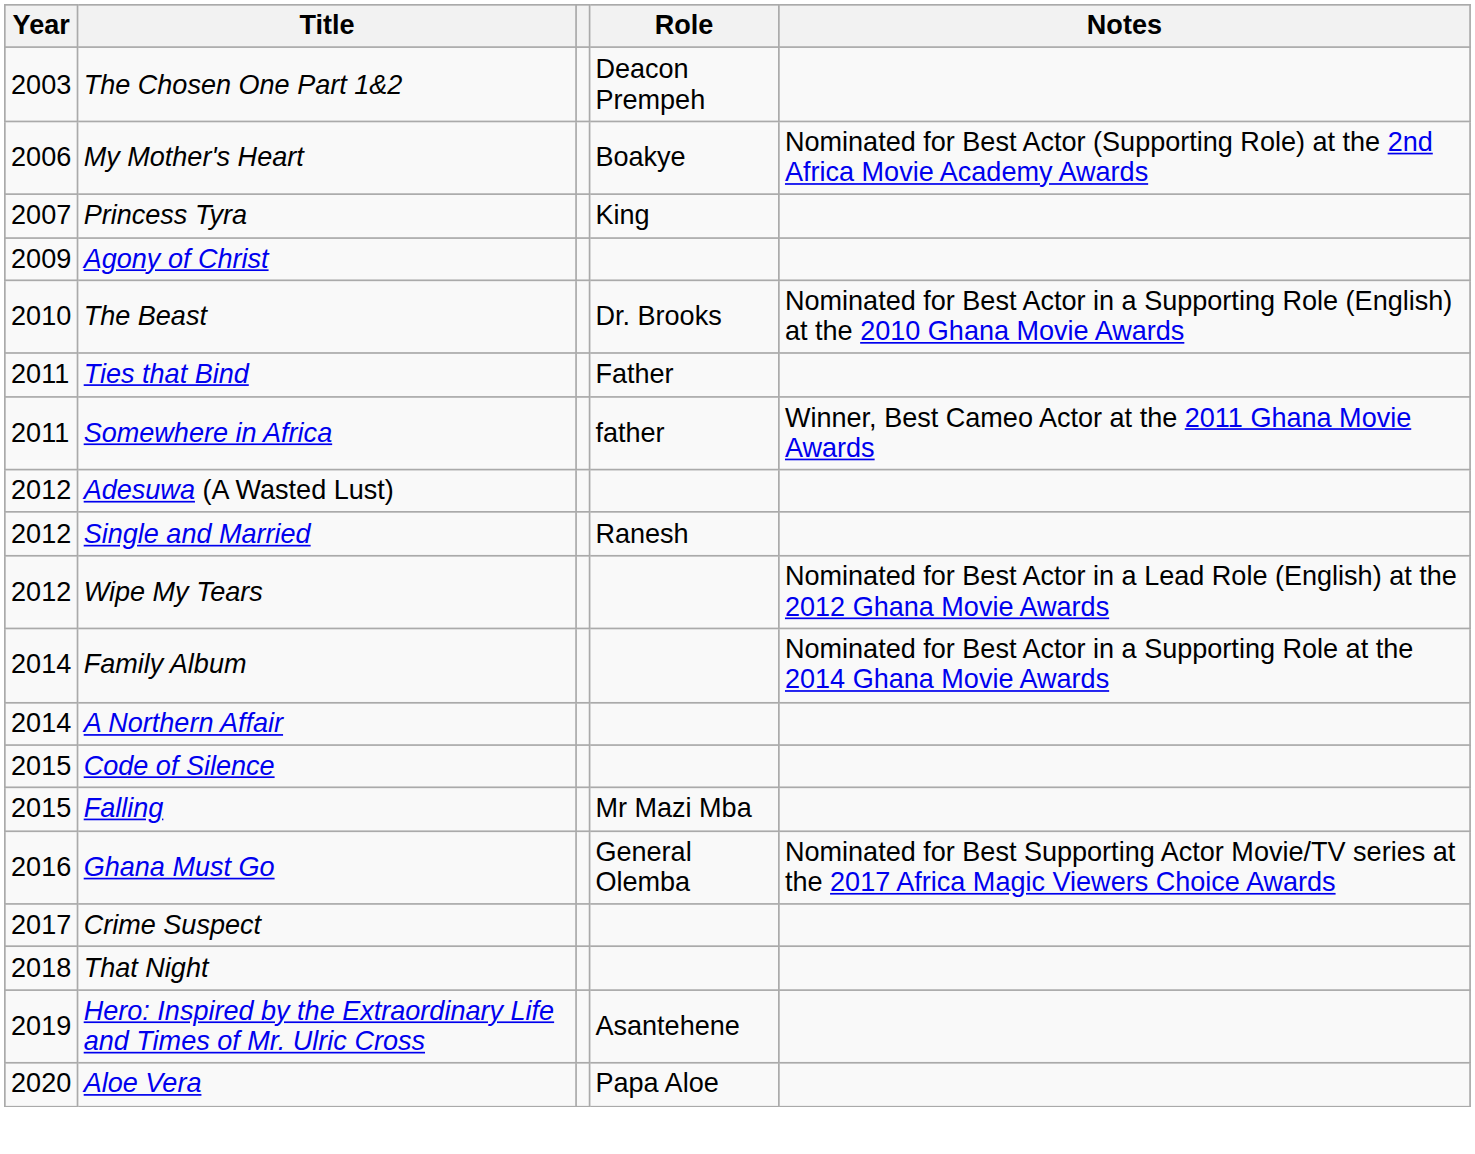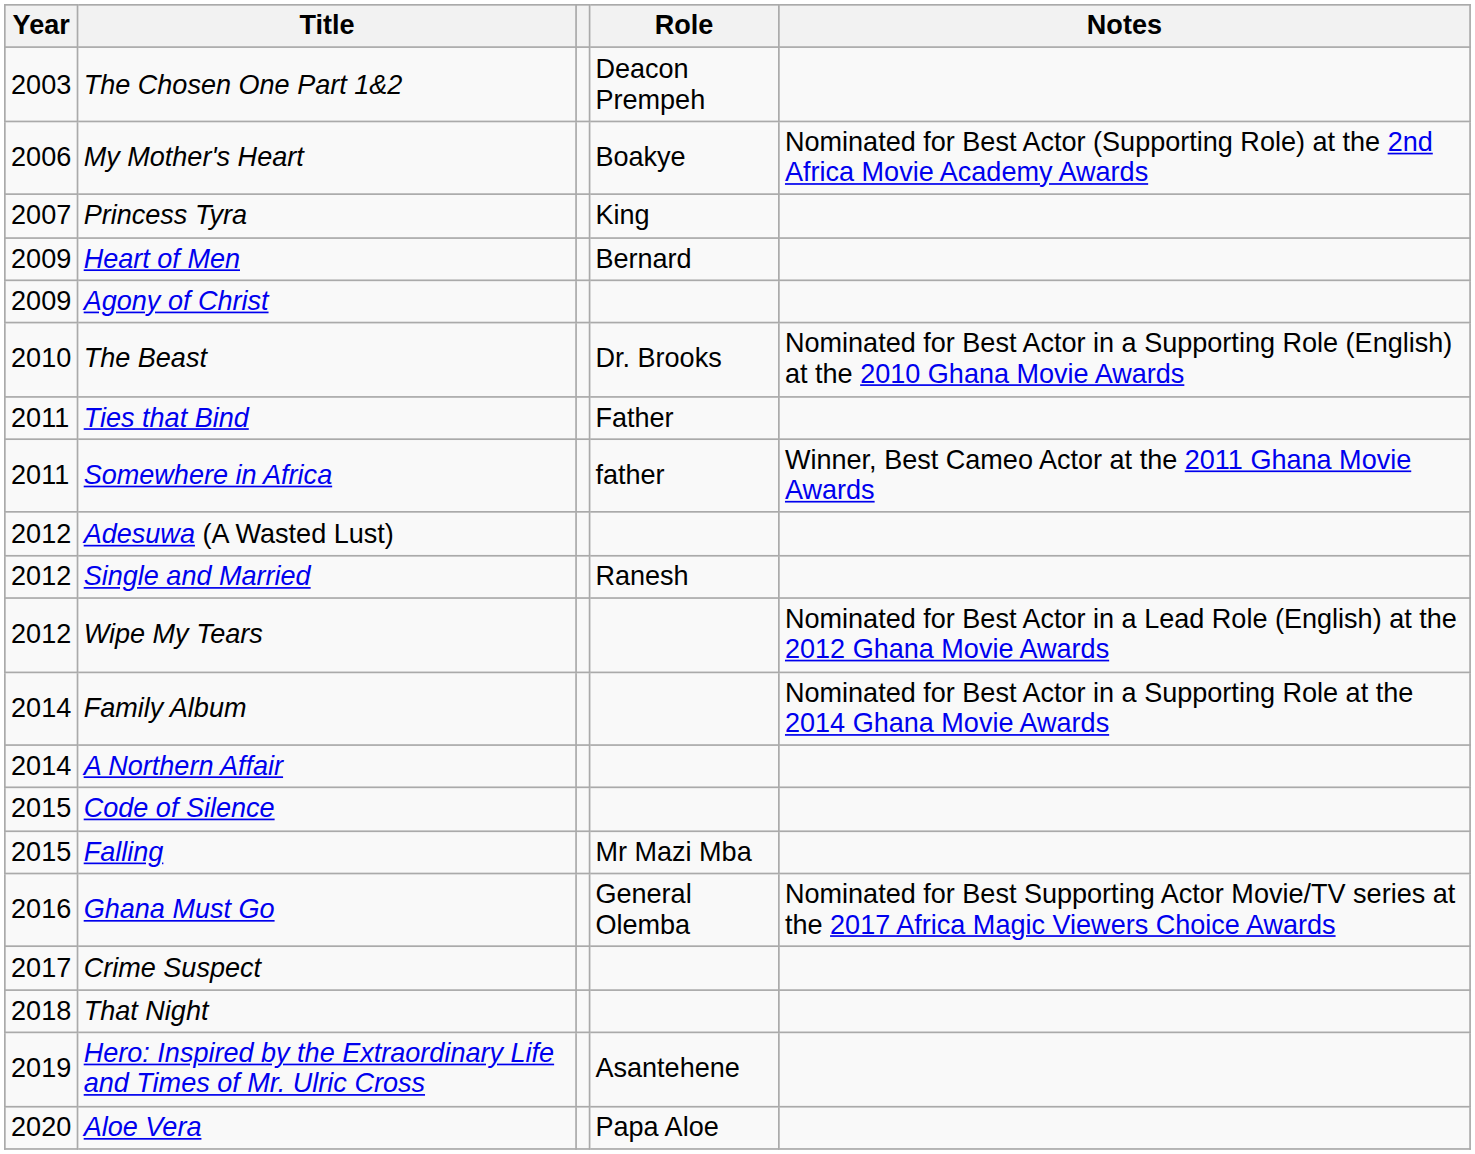 <table class="wikitable sortable">
 <tr>
 <th>Year</th>
 <th>Title</th>
 <th></th>
 <th>Role</th>
 <th>Notes</th>
 </tr>
 <tr>
 <td>2003</td>
 <td><em>The Chosen One Part 1&2</em></td>
 <td></td>
 <td>Deacon Prempeh</td>
 <td></td>
 </tr>
 <tr>
 <td>2006</td>
 <td><em>My Mother's Heart</em></td>
 <td></td>
 <td>Boakye</td>
 <td>Nominated for Best Actor (Supporting Role) at the <a href='#'>2nd Africa Movie Academy Awards</a></td>
 </tr>
 <tr>
 <td>2007</td>
 <td><em>Princess Tyra</em></td>
 <td></td>
 <td>King</td>
+<td></td>
+</tr>
+<tr>
+<td>2009</td>
+<td><em><a href='#'>Heart of Men</a></em></td>
+<td></td>
+<td>Bernard</td>
 <td></td>
 </tr>
 <tr>
 <td>2009</td>
 <td><em><a href='#'>Agony of Christ</a></em></td>
 <td></td>
 <td></td>
 <td></td>
 </tr>
 <tr>
 <td>2010</td>
 <td><em>The Beast</em></td>
 <td></td>
 <td>Dr. Brooks</td>
 <td>Nominated for Best Actor in a Supporting Role (English) at the <a href='#'>2010 Ghana Movie Awards</a></td>
 </tr>
 <tr>
 <td>2011</td>
 <td><em><a href='#'>Ties that Bind</a></em></td>
 <td></td>
 <td>Father</td>
 <td></td>
 </tr>
 <tr>
 <td>2011</td>
 <td><em><a href='#'>Somewhere in Africa</a></em></td>
 <td></td>
 <td>father</td>
 <td>Winner, Best Cameo Actor at the <a href='#'>2011 Ghana Movie Awards</a></td>
 </tr>
 <tr>
 <td>2012</td>
 <td><em><a href='#'>Adesuwa</a></em> (A Wasted Lust)</td>
 <td></td>
 <td></td>
 </tr>
 <tr>
 <td>2012</td>
 <td><em><a href='#'>Single and Married</a></em></td>
 <td></td>
 <td>Ranesh</td>
 <td></td>
 </tr>
 <tr>
 <td>2012</td>
 <td><em>Wipe My Tears</em></td>
 <td></td>
 <td></td>
 <td>Nominated for Best Actor in a Lead Role (English) at the <a href='#'>2012 Ghana Movie Awards</a></td>
 </tr>
 <tr>
 <td>2014</td>
 <td><em>Family Album</em></td>
 <td></td>
 <td></td>
 <td>Nominated for Best Actor in a Supporting Role at the <a href='#'>2014 Ghana Movie Awards</a></td>
 </tr>
 <tr>
 <td>2014</td>
 <td><em><a href='#'>A Northern Affair</a></em></td>
 <td></td>
 <td></td>
 </tr>
 <tr>
 <td>2015</td>
 <td><em><a href='#'>Code of Silence</a></em></td>
 <td></td>
 <td></td>
 <td></td>
 </tr>
 <tr>
 <td>2015</td>
 <td><em><a href='#'>Falling</a></em></td>
 <td></td>
 <td>Mr Mazi Mba</td>
 <td></td>
 </tr>
 <tr>
 <td>2016</td>
 <td><em><a href='#'>Ghana Must Go</a></em></td>
 <td></td>
 <td>General Olemba</td>
 <td>Nominated for Best Supporting Actor Movie/TV series at the <a href='#'>2017 Africa Magic Viewers Choice Awards</a></td>
 </tr>
 <tr>
 <td>2017</td>
 <td><em>Crime Suspect</em></td>
 <td></td>
 <td></td>
 <td></td>
 </tr>
 <tr>
 <td>2018</td>
 <td><em>That Night</em></td>
 <td></td>
 <td></td>
 <td></td>
 </tr>
 <tr>
 <td>2019</td>
 <td><em><a href='#'>Hero: Inspired by the Extraordinary Life and Times of Mr. Ulric Cross</a></em></td>
 <td></td>
 <td>Asantehene</td>
 <td></td>
 </tr>
 <tr>
 <td>2020</td>
 <td><em><a href='#'>Aloe Vera</a></em></td>
 <td></td>
 <td>Papa Aloe</td>
 <td></td>
 </tr>
 </table>
